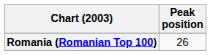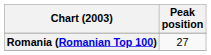 <table class="wikitable sortable plainrowheaders" style="text-align:center">
 <tr>
 <th scope="col">Chart (2003)</th>
 <th scope="col">Peak<br>position</th>
 </tr>
 <tr>
 </tr>
 <tr>
 </tr>
 <tr>
 </tr>
 <tr>
 </tr>
 <tr>
 </tr>
 <tr>
 <th scope="row">Romania (<a href='#'>Romanian Top 100</a>)</th>
-<td>26</td>
+<td>27</td>
 </tr>
 <tr>
 </tr>
 </table>
